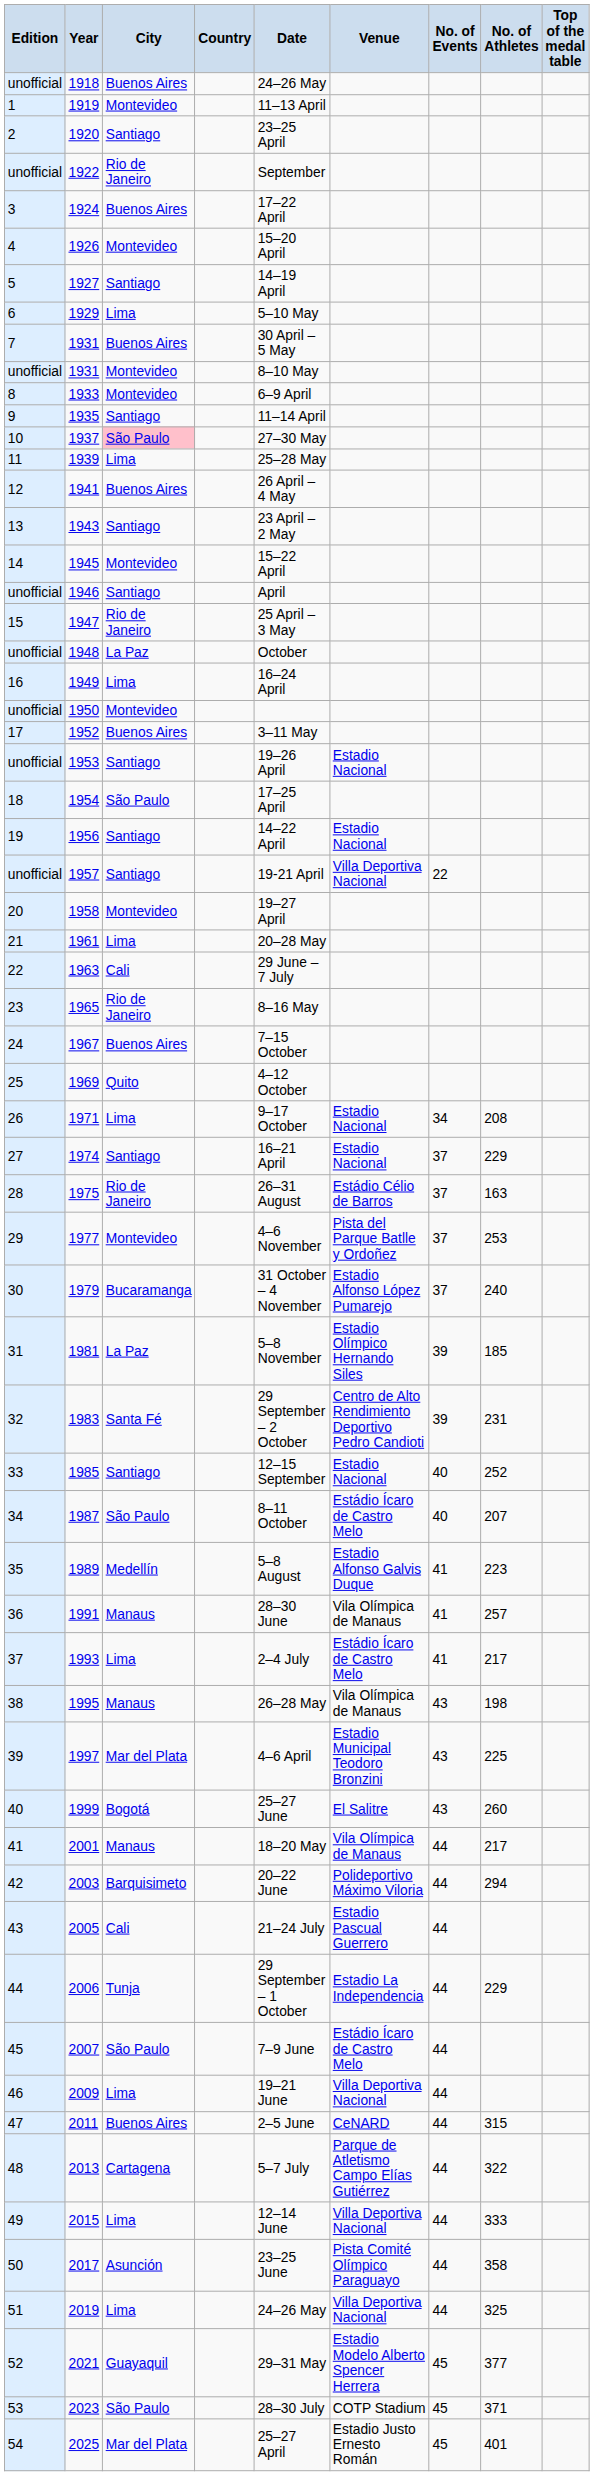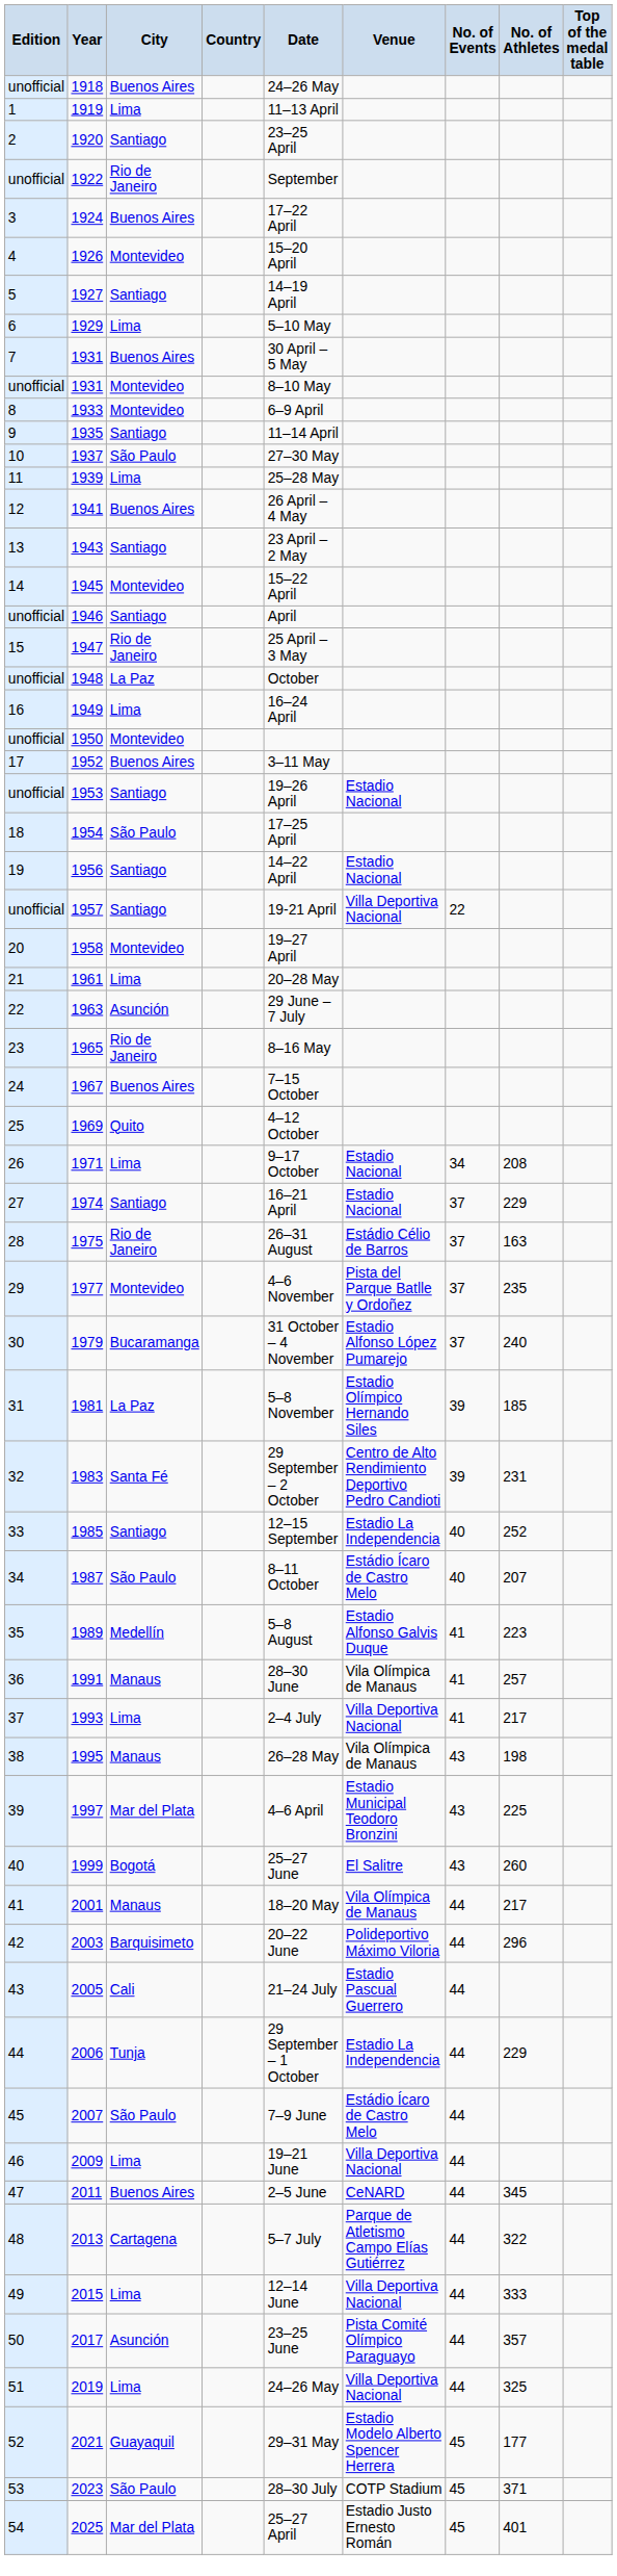 <table class="wikitable sortable" style="text-align:left; font-size:90%">
 <tr>
 <th style="background-color: #CCDDEE;">Edition</th>
 <th style="background-color: #CCDDEE;">Year</th>
 <th style="background-color: #CCDDEE;">City</th>
 <th style="background-color: #CCDDEE;">Country</th>
 <th style="background-color: #CCDDEE;">Date</th>
 <th style="background-color: #CCDDEE;">Venue</th>
 <th style="background-color: #CCDDEE;">No. of <br>Events</th>
 <th style="background-color: #CCDDEE;">No. of<br>Athletes</th>
 <th style="background-color: #CCDDEE;">Top of the<br>medal table</th>
 </tr>
 <tr>
 <td bgcolor=DDEEFF>unofficial</td>
 <td><a href='#'>1918</a></td>
 <td><a href='#'>Buenos Aires</a></td>
 <td></td>
 <td>24–26 May</td>
 <td></td>
 <td></td>
 <td></td>
 <td></td>
 </tr>
 <tr>
 <td bgcolor=DDEEFF>1</td>
 <td><a href='#'>1919</a></td>
-<td><a href='#'>Montevideo</a></td>
+<td><a href='#'>Lima</a></td>
 <td></td>
 <td>11–13 April</td>
 <td></td>
 <td></td>
 <td></td>
 <td></td>
 </tr>
 <tr>
 <td bgcolor=DDEEFF>2</td>
 <td><a href='#'>1920</a></td>
 <td><a href='#'>Santiago</a></td>
 <td></td>
 <td>23–25 April</td>
 <td></td>
 <td></td>
 <td></td>
 <td></td>
 </tr>
 <tr>
 <td bgcolor=DDEEFF>unofficial</td>
 <td><a href='#'>1922</a></td>
 <td><a href='#'>Rio de Janeiro</a></td>
 <td></td>
 <td>September</td>
 <td></td>
 <td></td>
 <td></td>
 <td></td>
 </tr>
 <tr>
 <td bgcolor=DDEEFF>3</td>
 <td><a href='#'>1924</a></td>
 <td><a href='#'>Buenos Aires</a></td>
 <td></td>
 <td>17–22 April</td>
 <td></td>
 <td></td>
 <td></td>
 <td></td>
 </tr>
 <tr>
 <td bgcolor=DDEEFF>4</td>
 <td><a href='#'>1926</a></td>
 <td><a href='#'>Montevideo</a></td>
 <td></td>
 <td>15–20 April</td>
 <td></td>
 <td></td>
 <td></td>
 <td></td>
 </tr>
 <tr>
 <td bgcolor=DDEEFF>5</td>
 <td><a href='#'>1927</a></td>
 <td><a href='#'>Santiago</a></td>
 <td></td>
 <td>14–19 April</td>
 <td></td>
 <td></td>
 <td></td>
 <td></td>
 </tr>
 <tr>
 <td bgcolor=DDEEFF>6</td>
 <td><a href='#'>1929</a></td>
 <td><a href='#'>Lima</a></td>
 <td></td>
 <td>5–10 May</td>
 <td></td>
 <td></td>
 <td></td>
 <td></td>
 </tr>
 <tr>
 <td bgcolor=DDEEFF>7</td>
 <td><a href='#'>1931</a></td>
 <td><a href='#'>Buenos Aires</a></td>
 <td></td>
 <td>30 April – 5 May</td>
 <td></td>
 <td></td>
 <td></td>
 <td></td>
 </tr>
 <tr>
 <td bgcolor=DDEEFF>unofficial</td>
 <td><a href='#'>1931</a></td>
 <td><a href='#'>Montevideo</a></td>
 <td></td>
 <td>8–10 May</td>
 <td></td>
 <td></td>
 <td></td>
 <td></td>
 </tr>
 <tr>
 <td bgcolor=DDEEFF>8</td>
 <td><a href='#'>1933</a></td>
 <td><a href='#'>Montevideo</a></td>
 <td></td>
 <td>6–9 April</td>
 <td></td>
 <td></td>
 <td></td>
 <td></td>
 </tr>
 <tr>
 <td bgcolor=DDEEFF>9</td>
 <td><a href='#'>1935</a></td>
 <td><a href='#'>Santiago</a></td>
 <td></td>
 <td>11–14 April</td>
 <td></td>
 <td></td>
 <td></td>
 <td></td>
 </tr>
 <tr>
 <td bgcolor=DDEEFF>10</td>
 <td><a href='#'>1937</a></td>
-<td style="background: pink;"><a href='#'>São Paulo</a></td>
+<td><a href='#'>São Paulo</a></td>
 <td></td>
 <td>27–30 May</td>
 <td></td>
 <td></td>
 <td></td>
 <td></td>
 </tr>
 <tr>
 <td bgcolor=DDEEFF>11</td>
 <td><a href='#'>1939</a></td>
 <td><a href='#'>Lima</a></td>
 <td></td>
 <td>25–28 May</td>
 <td></td>
 <td></td>
 <td></td>
 <td></td>
 </tr>
 <tr>
 <td bgcolor=DDEEFF>12</td>
 <td><a href='#'>1941</a></td>
 <td><a href='#'>Buenos Aires</a></td>
 <td></td>
 <td>26 April – 4 May</td>
 <td></td>
 <td></td>
 <td></td>
 <td></td>
 </tr>
 <tr>
 <td bgcolor=DDEEFF>13</td>
 <td><a href='#'>1943</a></td>
 <td><a href='#'>Santiago</a></td>
 <td></td>
 <td>23 April – 2 May</td>
 <td></td>
 <td></td>
 <td></td>
 <td></td>
 </tr>
 <tr>
 <td bgcolor=DDEEFF>14</td>
 <td><a href='#'>1945</a></td>
 <td><a href='#'>Montevideo</a></td>
 <td></td>
 <td>15–22 April</td>
 <td></td>
 <td></td>
 <td></td>
 <td></td>
 </tr>
 <tr>
 <td bgcolor=DDEEFF>unofficial</td>
 <td><a href='#'>1946</a></td>
 <td><a href='#'>Santiago</a></td>
 <td></td>
 <td>April</td>
 <td></td>
 <td></td>
 <td></td>
 <td></td>
 </tr>
 <tr>
 <td bgcolor=DDEEFF>15</td>
 <td><a href='#'>1947</a></td>
 <td><a href='#'>Rio de Janeiro</a></td>
 <td></td>
 <td>25 April – 3 May</td>
 <td></td>
 <td></td>
 <td></td>
 <td></td>
 </tr>
 <tr>
 <td bgcolor=DDEEFF>unofficial</td>
 <td><a href='#'>1948</a></td>
 <td><a href='#'>La Paz</a></td>
 <td></td>
 <td>October</td>
 <td></td>
 <td></td>
 <td></td>
 <td></td>
 </tr>
 <tr>
 <td bgcolor=DDEEFF>16</td>
 <td><a href='#'>1949</a></td>
 <td><a href='#'>Lima</a></td>
 <td></td>
 <td>16–24 April</td>
 <td></td>
 <td></td>
 <td></td>
 <td></td>
 </tr>
 <tr>
 <td bgcolor=DDEEFF>unofficial</td>
 <td><a href='#'>1950</a></td>
 <td><a href='#'>Montevideo</a></td>
 <td></td>
 <td></td>
 <td></td>
 <td></td>
 <td></td>
 <td></td>
 </tr>
 <tr>
 <td bgcolor=DDEEFF>17</td>
 <td><a href='#'>1952</a></td>
 <td><a href='#'>Buenos Aires</a></td>
 <td></td>
 <td>3–11 May</td>
 <td></td>
 <td></td>
 <td></td>
 <td></td>
 </tr>
 <tr>
 <td bgcolor=DDEEFF>unofficial</td>
 <td><a href='#'>1953</a></td>
 <td><a href='#'>Santiago</a></td>
 <td></td>
 <td>19–26 April</td>
 <td><a href='#'>Estadio Nacional</a></td>
 <td></td>
 <td></td>
 <td></td>
 </tr>
 <tr>
 <td bgcolor=DDEEFF>18</td>
 <td><a href='#'>1954</a></td>
 <td><a href='#'>São Paulo</a></td>
 <td></td>
 <td>17–25 April</td>
 <td></td>
 <td></td>
 <td></td>
 <td></td>
 </tr>
 <tr>
 <td bgcolor=DDEEFF>19</td>
 <td><a href='#'>1956</a></td>
 <td><a href='#'>Santiago</a></td>
 <td></td>
 <td>14–22 April</td>
 <td><a href='#'>Estadio Nacional</a></td>
 <td></td>
 <td></td>
 <td></td>
 </tr>
 <tr>
 <td bgcolor=DDEEFF>unofficial</td>
 <td><a href='#'>1957</a></td>
 <td><a href='#'>Santiago</a></td>
 <td></td>
 <td>19-21 April</td>
 <td><a href='#'>Villa Deportiva Nacional</a></td>
 <td>22</td>
 <td></td>
 <td></td>
 </tr>
 <tr>
 <td bgcolor=DDEEFF>20</td>
 <td><a href='#'>1958</a></td>
 <td><a href='#'>Montevideo</a></td>
 <td></td>
 <td>19–27 April</td>
 <td></td>
 <td></td>
 <td></td>
 <td></td>
 </tr>
 <tr>
 <td bgcolor=DDEEFF>21</td>
 <td><a href='#'>1961</a></td>
 <td><a href='#'>Lima</a></td>
 <td></td>
 <td>20–28 May</td>
 <td></td>
 <td></td>
 <td></td>
 <td></td>
 </tr>
 <tr>
 <td bgcolor=DDEEFF>22</td>
 <td><a href='#'>1963</a></td>
-<td><a href='#'>Cali</a></td>
+<td><a href='#'>Asunción</a></td>
 <td></td>
 <td>29 June – 7 July</td>
 <td></td>
 <td></td>
 <td></td>
 <td></td>
 </tr>
 <tr>
 <td bgcolor=DDEEFF>23</td>
 <td><a href='#'>1965</a></td>
 <td><a href='#'>Rio de Janeiro</a></td>
 <td></td>
 <td>8–16 May</td>
 <td></td>
 <td></td>
 <td></td>
 <td></td>
 </tr>
 <tr>
 <td bgcolor=DDEEFF>24</td>
 <td><a href='#'>1967</a></td>
 <td><a href='#'>Buenos Aires</a></td>
 <td></td>
 <td>7–15 October</td>
 <td></td>
 <td></td>
 <td></td>
 <td></td>
 </tr>
 <tr>
 <td bgcolor=DDEEFF>25</td>
 <td><a href='#'>1969</a></td>
 <td><a href='#'>Quito</a></td>
 <td></td>
 <td>4–12 October</td>
 <td></td>
 <td></td>
 <td></td>
 <td></td>
 </tr>
 <tr>
 <td bgcolor=DDEEFF>26</td>
 <td><a href='#'>1971</a></td>
 <td><a href='#'>Lima</a></td>
 <td></td>
 <td>9–17 October</td>
 <td><a href='#'>Estadio Nacional</a></td>
 <td>34</td>
 <td>208</td>
 <td></td>
 </tr>
 <tr>
 <td bgcolor=DDEEFF>27</td>
 <td><a href='#'>1974</a></td>
 <td><a href='#'>Santiago</a></td>
 <td></td>
 <td>16–21 April</td>
 <td><a href='#'>Estadio Nacional</a></td>
 <td>37</td>
 <td>229</td>
 <td></td>
 </tr>
 <tr>
 <td bgcolor=DDEEFF>28</td>
 <td><a href='#'>1975</a></td>
 <td><a href='#'>Rio de Janeiro</a></td>
 <td></td>
 <td>26–31 August</td>
 <td><a href='#'>Estádio Célio de Barros</a></td>
 <td>37</td>
 <td>163</td>
 <td></td>
 </tr>
 <tr>
 <td bgcolor=DDEEFF>29</td>
 <td><a href='#'>1977</a></td>
 <td><a href='#'>Montevideo</a></td>
 <td></td>
 <td>4–6 November</td>
 <td><a href='#'>Pista del Parque Batlle y Ordoñez</a></td>
 <td>37</td>
-<td>253</td>
+<td>235</td>
 <td></td>
 </tr>
 <tr>
 <td bgcolor=DDEEFF>30</td>
 <td><a href='#'>1979</a></td>
 <td><a href='#'>Bucaramanga</a></td>
 <td></td>
 <td>31 October – 4 November</td>
 <td><a href='#'>Estadio Alfonso López Pumarejo</a></td>
 <td>37</td>
 <td>240</td>
 <td></td>
 </tr>
 <tr>
 <td bgcolor=DDEEFF>31</td>
 <td><a href='#'>1981</a></td>
 <td><a href='#'>La Paz</a></td>
 <td></td>
 <td>5–8 November</td>
 <td><a href='#'>Estadio Olímpico Hernando Siles</a></td>
 <td>39</td>
 <td>185</td>
 <td></td>
 </tr>
 <tr>
 <td bgcolor=DDEEFF>32</td>
 <td><a href='#'>1983</a></td>
 <td><a href='#'>Santa Fé</a></td>
 <td></td>
 <td>29 September – 2 October</td>
 <td><a href='#'>Centro de Alto Rendimiento Deportivo Pedro Candioti</a></td>
 <td>39</td>
 <td>231</td>
 <td></td>
 </tr>
 <tr>
 <td bgcolor=DDEEFF>33</td>
 <td><a href='#'>1985</a></td>
 <td><a href='#'>Santiago</a></td>
 <td></td>
 <td>12–15 September</td>
-<td><a href='#'>Estadio Nacional</a></td>
+<td><a href='#'>Estadio La Independencia</a></td>
 <td>40</td>
 <td>252</td>
 <td></td>
 </tr>
 <tr>
 <td bgcolor=DDEEFF>34</td>
 <td><a href='#'>1987</a></td>
 <td><a href='#'>São Paulo</a></td>
 <td></td>
 <td>8–11 October</td>
 <td><a href='#'>Estádio Ícaro de Castro Melo</a></td>
 <td>40</td>
 <td>207</td>
 <td></td>
 </tr>
 <tr>
 <td bgcolor=DDEEFF>35</td>
 <td><a href='#'>1989</a></td>
 <td><a href='#'>Medellín</a></td>
 <td></td>
 <td>5–8 August</td>
 <td><a href='#'>Estadio Alfonso Galvis Duque</a></td>
 <td>41</td>
 <td>223</td>
 <td></td>
 </tr>
 <tr>
 <td bgcolor=DDEEFF>36</td>
 <td><a href='#'>1991</a></td>
 <td><a href='#'>Manaus</a></td>
 <td></td>
 <td>28–30 June</td>
 <td>Vila Olímpica de Manaus</td>
 <td>41</td>
 <td>257</td>
 <td></td>
 </tr>
 <tr>
 <td bgcolor=DDEEFF>37</td>
 <td><a href='#'>1993</a></td>
 <td><a href='#'>Lima</a></td>
 <td></td>
 <td>2–4 July</td>
-<td><a href='#'>Estádio Ícaro de Castro Melo</a></td>
+<td><a href='#'>Villa Deportiva Nacional</a></td>
 <td>41</td>
 <td>217</td>
 <td></td>
 </tr>
 <tr>
 <td bgcolor=DDEEFF>38</td>
 <td><a href='#'>1995</a></td>
 <td><a href='#'>Manaus</a></td>
 <td></td>
 <td>26–28 May</td>
 <td>Vila Olímpica de Manaus</td>
 <td>43</td>
 <td>198</td>
 <td></td>
 </tr>
 <tr>
 <td bgcolor=DDEEFF>39</td>
 <td><a href='#'>1997</a></td>
 <td><a href='#'>Mar del Plata</a></td>
 <td></td>
 <td>4–6 April</td>
 <td><a href='#'>Estadio Municipal Teodoro Bronzini</a></td>
 <td>43</td>
 <td>225</td>
 <td></td>
 </tr>
 <tr>
 <td bgcolor=DDEEFF>40</td>
 <td><a href='#'>1999</a></td>
 <td><a href='#'>Bogotá</a></td>
 <td></td>
 <td>25–27 June</td>
 <td><a href='#'>El Salitre</a></td>
 <td>43</td>
 <td>260</td>
 <td></td>
 </tr>
 <tr>
 <td bgcolor=DDEEFF>41</td>
 <td><a href='#'>2001</a></td>
 <td><a href='#'>Manaus</a></td>
 <td></td>
 <td>18–20 May</td>
 <td><a href='#'>Vila Olímpica de Manaus</a></td>
 <td>44</td>
 <td>217</td>
 <td></td>
 </tr>
 <tr>
 <td bgcolor=DDEEFF>42</td>
 <td><a href='#'>2003</a></td>
 <td><a href='#'>Barquisimeto</a></td>
 <td></td>
 <td>20–22 June</td>
 <td><a href='#'>Polideportivo Máximo Viloria</a></td>
 <td>44</td>
-<td>294</td>
+<td>296</td>
 <td></td>
 </tr>
 <tr>
 <td bgcolor=DDEEFF>43</td>
 <td><a href='#'>2005</a></td>
 <td><a href='#'>Cali</a></td>
 <td></td>
 <td>21–24 July</td>
 <td><a href='#'>Estadio Pascual Guerrero</a></td>
 <td>44</td>
 <td></td>
 <td></td>
 </tr>
 <tr>
 <td bgcolor=DDEEFF>44</td>
 <td><a href='#'>2006</a></td>
 <td><a href='#'>Tunja</a></td>
 <td></td>
 <td>29 September – 1 October</td>
 <td><a href='#'>Estadio La Independencia</a></td>
 <td>44</td>
 <td>229</td>
 <td></td>
 </tr>
 <tr>
 <td bgcolor=DDEEFF>45</td>
 <td><a href='#'>2007</a></td>
 <td><a href='#'>São Paulo</a></td>
 <td></td>
 <td>7–9 June</td>
 <td><a href='#'>Estádio Ícaro de Castro Melo</a></td>
 <td>44</td>
 <td></td>
 <td></td>
 </tr>
 <tr>
 <td bgcolor=DDEEFF>46</td>
 <td><a href='#'>2009</a></td>
 <td><a href='#'>Lima</a></td>
 <td></td>
 <td>19–21 June</td>
 <td><a href='#'>Villa Deportiva Nacional</a></td>
 <td>44</td>
 <td></td>
 <td></td>
 </tr>
 <tr>
 <td bgcolor=DDEEFF>47</td>
 <td><a href='#'>2011</a></td>
 <td><a href='#'>Buenos Aires</a></td>
 <td></td>
 <td>2–5 June</td>
 <td><a href='#'>CeNARD</a></td>
 <td>44</td>
-<td>315</td>
+<td>345</td>
 <td></td>
 </tr>
 <tr>
 <td bgcolor=DDEEFF>48</td>
 <td><a href='#'>2013</a></td>
 <td><a href='#'>Cartagena</a></td>
 <td></td>
 <td>5–7 July</td>
 <td><a href='#'>Parque de Atletismo Campo Elías Gutiérrez</a></td>
 <td>44</td>
 <td>322</td>
 <td></td>
 </tr>
 <tr>
 <td bgcolor=DDEEFF>49</td>
 <td><a href='#'>2015</a></td>
 <td><a href='#'>Lima</a></td>
 <td></td>
 <td>12–14 June</td>
 <td><a href='#'>Villa Deportiva Nacional</a></td>
 <td>44</td>
 <td>333</td>
 <td></td>
 </tr>
 <tr>
 <td bgcolor=DDEEFF>50</td>
 <td><a href='#'>2017</a></td>
 <td><a href='#'>Asunción</a></td>
 <td></td>
 <td>23–25 June</td>
 <td><a href='#'>Pista Comité Olímpico Paraguayo</a></td>
 <td>44</td>
-<td>358</td>
+<td>357</td>
 <td></td>
 </tr>
 <tr>
 <td bgcolor=DDEEFF>51</td>
 <td><a href='#'>2019</a></td>
 <td><a href='#'>Lima</a></td>
 <td></td>
 <td>24–26 May</td>
 <td><a href='#'>Villa Deportiva Nacional</a></td>
 <td>44</td>
 <td>325</td>
 <td></td>
 </tr>
 <tr>
 <td bgcolor=DDEEFF>52</td>
 <td><a href='#'>2021</a></td>
 <td><a href='#'>Guayaquil</a></td>
 <td></td>
 <td>29–31 May</td>
 <td><a href='#'>Estadio Modelo Alberto Spencer Herrera</a></td>
 <td>45</td>
-<td>377</td>
+<td>177</td>
 <td></td>
 </tr>
 <tr>
 <td bgcolor=DDEEFF>53</td>
 <td><a href='#'>2023</a></td>
 <td><a href='#'>São Paulo</a></td>
 <td></td>
 <td>28–30 July</td>
 <td>COTP Stadium</td>
 <td>45</td>
 <td>371</td>
 <td></td>
 </tr>
 <tr>
 <td bgcolor=DDEEFF>54</td>
 <td><a href='#'>2025</a></td>
 <td><a href='#'>Mar del Plata</a></td>
 <td></td>
 <td>25–27 April</td>
 <td>Estadio Justo Ernesto Román</td>
 <td>45</td>
 <td>401</td>
 <td></td>
 </tr>
 </table>
